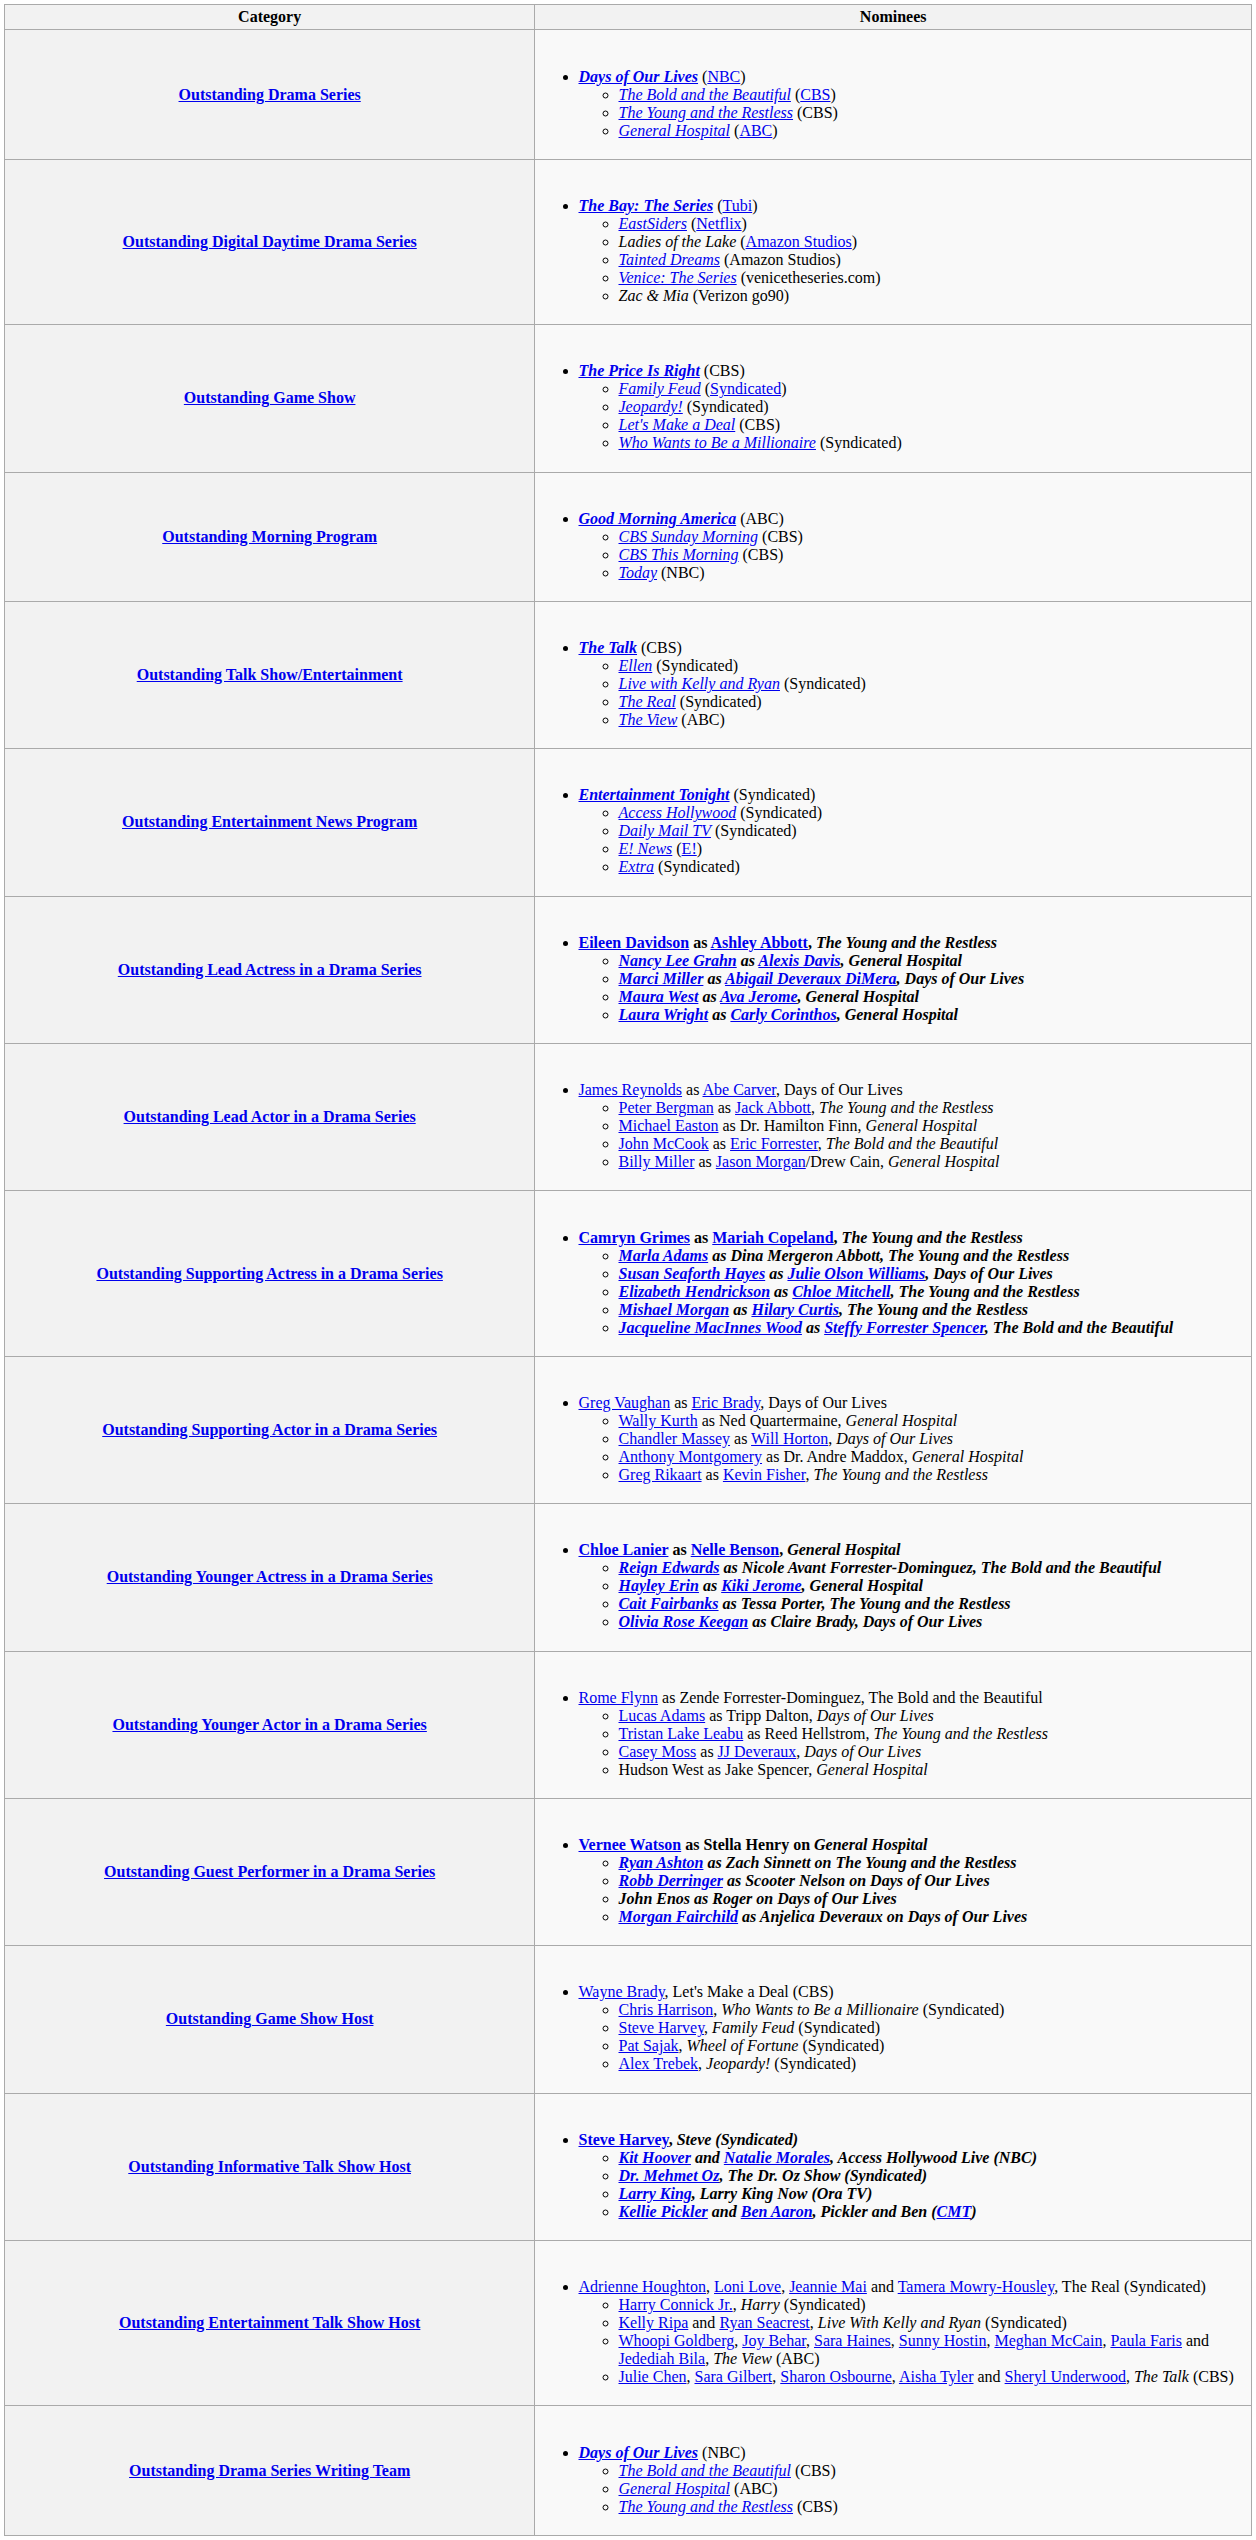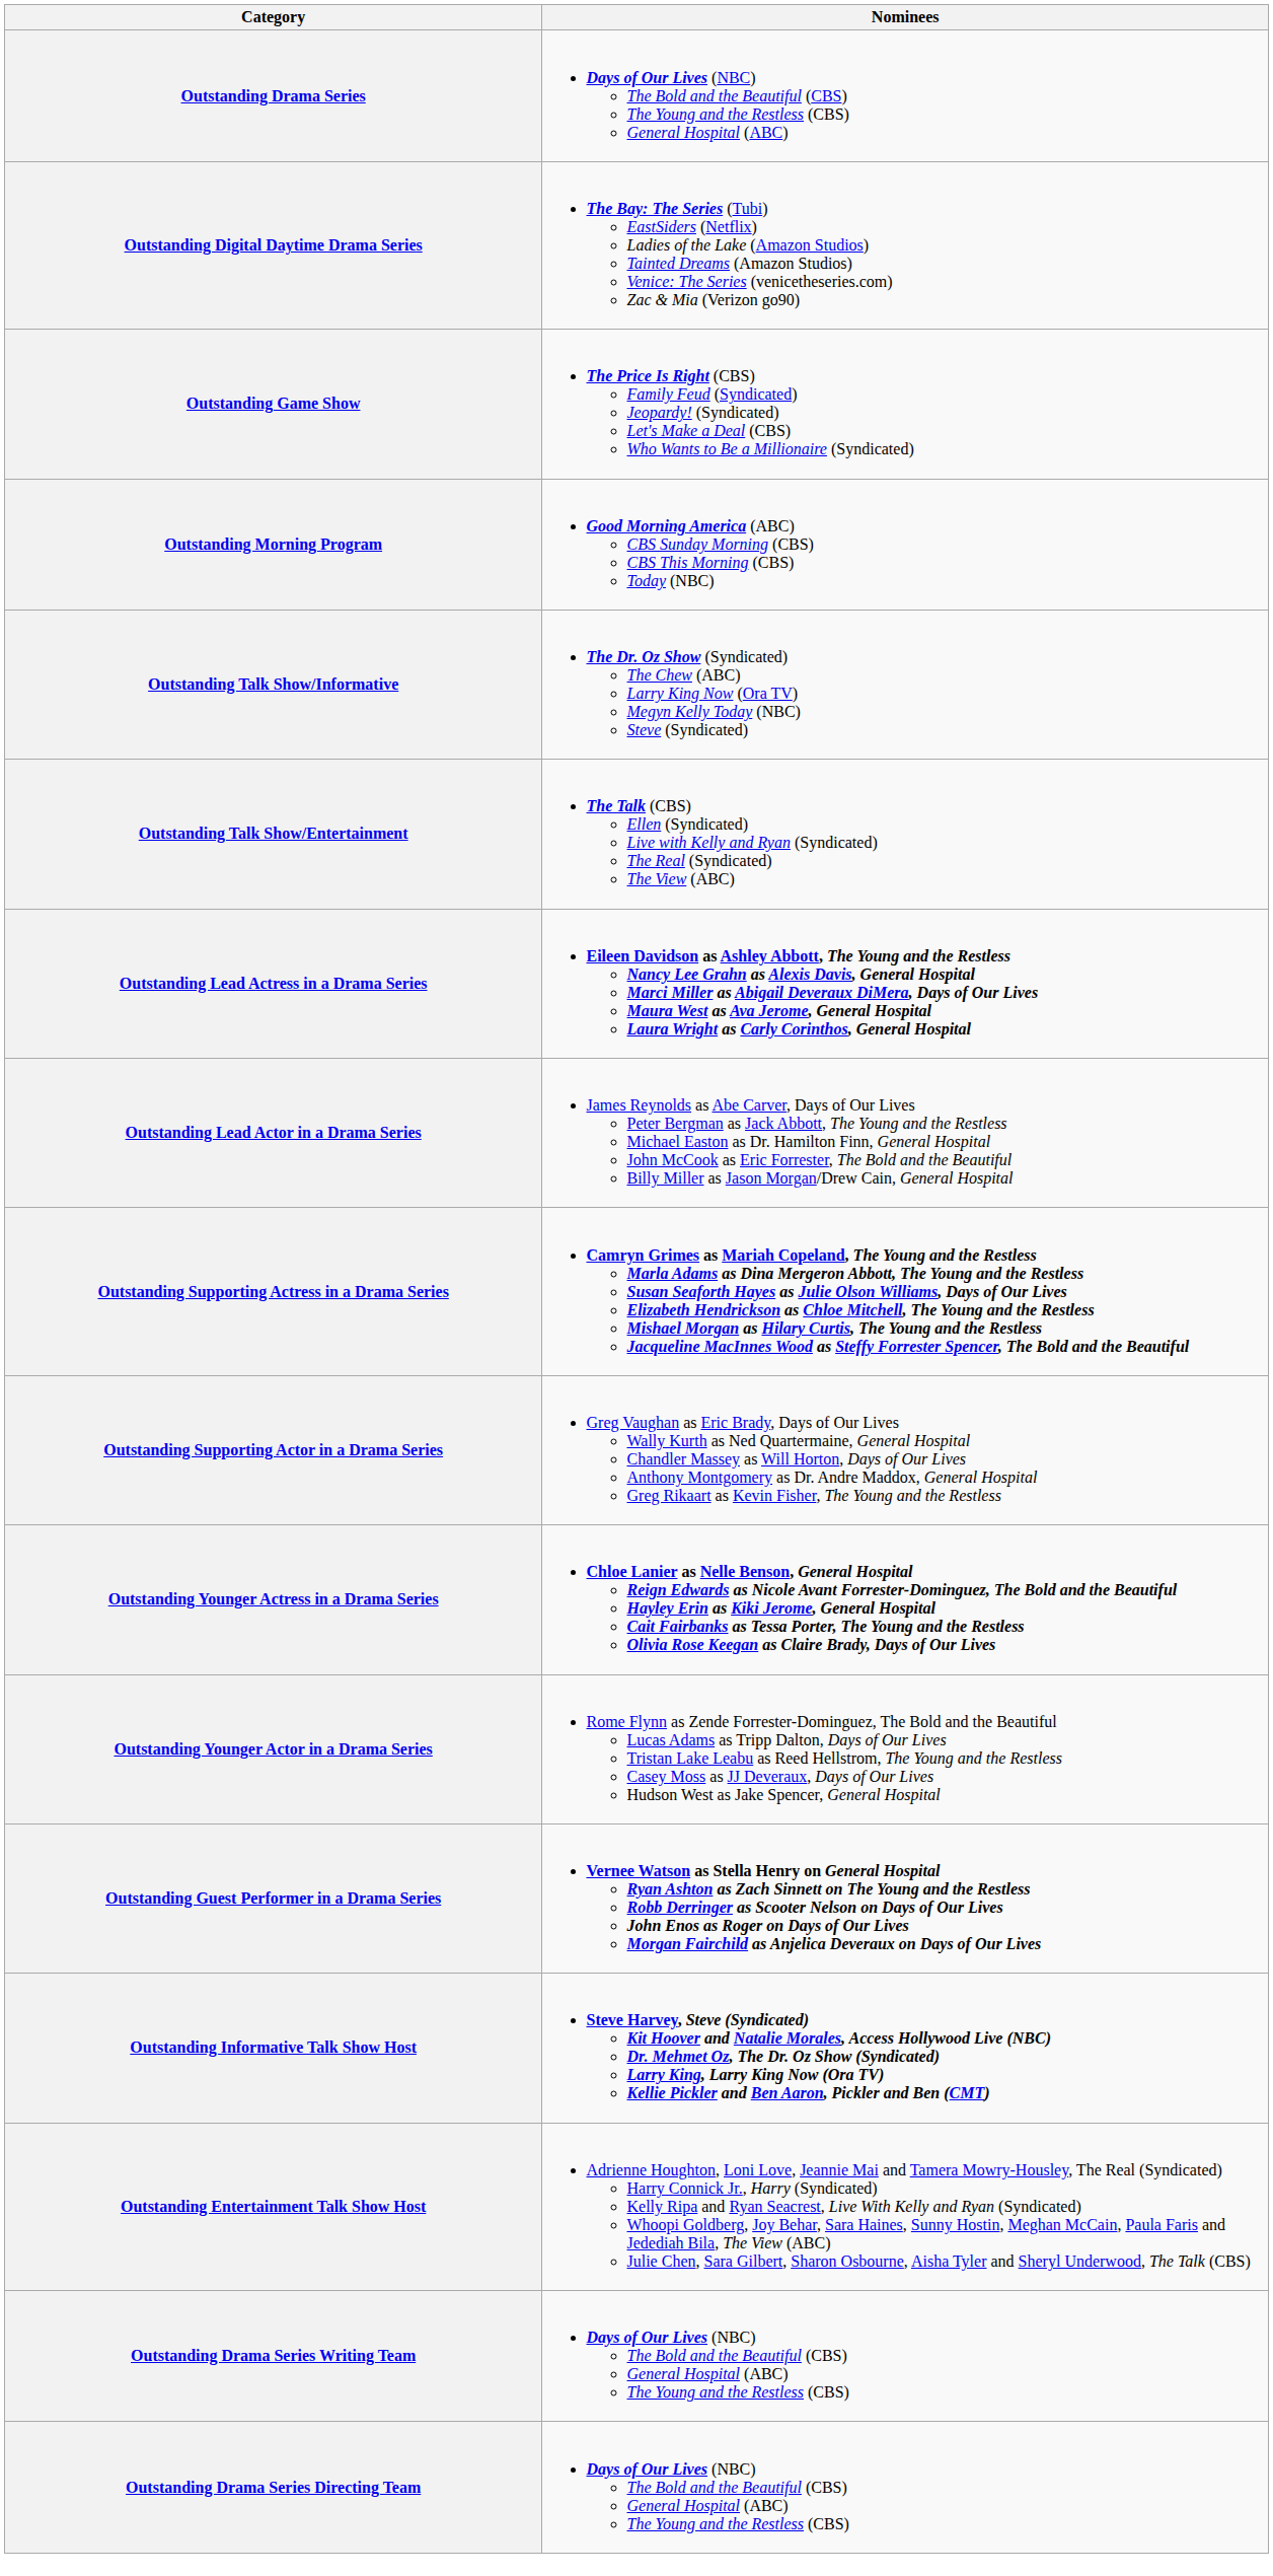 <table class="wikitable sortable">
 <tr>
 <th scope="col" width="37%">Category</th>
 <th scope="col" width="50%">Nominees</th>
 </tr>
 <tr>
 <th scope="row"><a href='#'>Outstanding Drama Series</a></th>
 <td><br><ul><li><strong><em><a href='#'>Days of Our Lives</a></em></strong> (<a href='#'>NBC</a>)<ul><li><em><a href='#'>The Bold and the Beautiful</a></em> (<a href='#'>CBS</a>)</li><li><em><a href='#'>The Young and the Restless</a></em> (CBS)</li><li><em><a href='#'>General Hospital</a></em> (<a href='#'>ABC</a>)</li></ul></li></ul></td>
 </tr>
 <tr>
 <th scope="row"><a href='#'>Outstanding Digital Daytime Drama Series</a></th>
 <td><br><ul><li><strong><em><a href='#'>The Bay: The Series</a></em></strong> (<a href='#'>Tubi</a>)<ul><li><em><a href='#'>EastSiders</a></em> (<a href='#'>Netflix</a>)</li><li><em>Ladies of the Lake</em> (<a href='#'>Amazon Studios</a>)</li><li><em><a href='#'>Tainted Dreams</a></em> (Amazon Studios)</li><li><em><a href='#'>Venice: The Series</a></em> (venicetheseries.com)</li><li><em>Zac & Mia</em> (Verizon go90)</li></ul></li></ul></td>
 </tr>
 <tr>
 <th scope="row"><a href='#'>Outstanding Game Show</a></th>
 <td><br><ul><li><strong><em><a href='#'>The Price Is Right</a></em></strong> (CBS)<ul><li><em><a href='#'>Family Feud</a></em> (<a href='#'>Syndicated</a>)</li><li><em><a href='#'>Jeopardy!</a></em> (Syndicated)</li><li><em><a href='#'>Let's Make a Deal</a></em> (CBS)</li><li><em><a href='#'>Who Wants to Be a Millionaire</a></em> (Syndicated)</li></ul></li></ul></td>
 </tr>
 <tr>
 <th scope="row"><a href='#'>Outstanding Morning Program</a></th>
 <td><br><ul><li><strong><em><a href='#'>Good Morning America</a></em></strong> (ABC)<ul><li><em><a href='#'>CBS Sunday Morning</a></em> (CBS)</li><li><em><a href='#'>CBS This Morning</a></em> (CBS)</li><li><em><a href='#'>Today</a></em> (NBC)</li></ul></li></ul></td>
 </tr>
 <tr>
+<th scope="row"><a href='#'>Outstanding Talk Show/Informative</a></th>
+<td><br><ul><li><strong><em><a href='#'>The Dr. Oz Show</a></em></strong> (Syndicated)<ul><li><em><a href='#'>The Chew</a></em> (ABC)</li><li><em><a href='#'>Larry King Now</a></em> (<a href='#'>Ora TV</a>)</li><li><em><a href='#'>Megyn Kelly Today</a></em> (NBC)</li><li><em><a href='#'>Steve</a></em> (Syndicated)</li></ul></li></ul></td>
+</tr>
+<tr>
 <th scope="row"><a href='#'>Outstanding Talk Show/Entertainment</a></th>
 <td><br><ul><li><strong><em><a href='#'>The Talk</a></em></strong> (CBS)<ul><li><em><a href='#'>Ellen</a></em> (Syndicated)</li><li><em><a href='#'>Live with Kelly and Ryan</a></em> (Syndicated)</li><li><em><a href='#'>The Real</a></em> (Syndicated)</li><li><em><a href='#'>The View</a></em> (ABC)</li></ul></li></ul></td>
-</tr>
-<tr>
-<th scope="row"><a href='#'>Outstanding Entertainment News Program</a></th>
-<td><br><ul><li><strong><em><a href='#'>Entertainment Tonight</a></em></strong> (Syndicated)<ul><li><em><a href='#'>Access Hollywood</a></em> (Syndicated)</li><li><em><a href='#'>Daily Mail TV</a></em> (Syndicated)</li><li><em><a href='#'>E! News</a></em> (<a href='#'>E!</a>)</li><li><em><a href='#'>Extra</a></em> (Syndicated)</li></ul></li></ul></td>
 </tr>
 <tr>
 <th scope="row"><a href='#'>Outstanding Lead Actress in a Drama Series</a></th>
 <td><br><ul><li><strong><a href='#'>Eileen Davidson</a> as <a href='#'>Ashley Abbott</a>, <em>The Young and the Restless<strong><em><ul><li><a href='#'>Nancy Lee Grahn</a> as <a href='#'>Alexis Davis</a>, </em>General Hospital<em></li><li><a href='#'>Marci Miller</a> as <a href='#'>Abigail Deveraux DiMera</a>, </em>Days of Our Lives<em></li><li><a href='#'>Maura West</a> as <a href='#'>Ava Jerome</a>, </em>General Hospital<em></li><li><a href='#'>Laura Wright</a> as <a href='#'>Carly Corinthos</a>, </em>General Hospital<em></li></ul></li></ul></td>
 </tr>
 <tr>
 <th scope="row"><a href='#'>Outstanding Lead Actor in a Drama Series</a></th>
 <td><br><ul><li></strong><a href='#'>James Reynolds</a> as <a href='#'>Abe Carver</a>, </em>Days of Our Lives</em></strong><ul><li><a href='#'>Peter Bergman</a> as <a href='#'>Jack Abbott</a>, <em>The Young and the Restless</em></li><li><a href='#'>Michael Easton</a> as Dr. Hamilton Finn, <em>General Hospital</em></li><li><a href='#'>John McCook</a> as <a href='#'>Eric Forrester</a>, <em>The Bold and the Beautiful</em></li><li><a href='#'>Billy Miller</a> as <a href='#'>Jason Morgan</a>/Drew Cain, <em>General Hospital</em></li></ul></li></ul></td>
 </tr>
 <tr>
 <th scope="row"><a href='#'>Outstanding Supporting Actress in a Drama Series</a></th>
 <td><br><ul><li><strong><a href='#'>Camryn Grimes</a> as <a href='#'>Mariah Copeland</a>, <em>The Young and the Restless<strong><em><ul><li><a href='#'>Marla Adams</a> as Dina Mergeron Abbott, </em>The Young and the Restless<em></li><li><a href='#'>Susan Seaforth Hayes</a> as <a href='#'>Julie Olson Williams</a>, </em>Days of Our Lives<em></li><li><a href='#'>Elizabeth Hendrickson</a> as <a href='#'>Chloe Mitchell</a>, </em>The Young and the Restless<em></li><li><a href='#'>Mishael Morgan</a> as <a href='#'>Hilary Curtis</a>, </em>The Young and the Restless<em></li><li><a href='#'>Jacqueline MacInnes Wood</a> as <a href='#'>Steffy Forrester Spencer</a>, </em>The Bold and the Beautiful<em></li></ul></li></ul></td>
 </tr>
 <tr>
 <th scope="row"><a href='#'>Outstanding Supporting Actor in a Drama Series</a></th>
 <td><br><ul><li></strong><a href='#'>Greg Vaughan</a> as <a href='#'>Eric Brady</a>, </em>Days of Our Lives</em></strong><ul><li><a href='#'>Wally Kurth</a> as Ned Quartermaine, <em>General Hospital</em></li><li><a href='#'>Chandler Massey</a> as <a href='#'>Will Horton</a>, <em>Days of Our Lives</em></li><li><a href='#'>Anthony Montgomery</a> as Dr. Andre Maddox, <em>General Hospital</em></li><li><a href='#'>Greg Rikaart</a> as <a href='#'>Kevin Fisher</a>, <em>The Young and the Restless</em></li></ul></li></ul></td>
 </tr>
 <tr>
 <th scope="row"><a href='#'>Outstanding Younger Actress in a Drama Series</a></th>
 <td><br><ul><li><strong><a href='#'>Chloe Lanier</a> as <a href='#'>Nelle Benson</a>, <em>General Hospital<strong><em><ul><li><a href='#'>Reign Edwards</a> as Nicole Avant Forrester-Dominguez, </em>The Bold and the Beautiful<em></li><li><a href='#'>Hayley Erin</a> as <a href='#'>Kiki Jerome</a>, </em>General Hospital<em></li><li><a href='#'>Cait Fairbanks</a> as Tessa Porter, </em>The Young and the Restless<em></li><li><a href='#'>Olivia Rose Keegan</a> as Claire Brady, </em>Days of Our Lives<em></li></ul></li></ul></td>
 </tr>
 <tr>
 <th scope="row"><a href='#'>Outstanding Younger Actor in a Drama Series</a></th>
 <td><br><ul><li></strong><a href='#'>Rome Flynn</a> as Zende Forrester-Dominguez, </em>The Bold and the Beautiful</em></strong><ul><li><a href='#'>Lucas Adams</a> as Tripp Dalton, <em>Days of Our Lives</em></li><li><a href='#'>Tristan Lake Leabu</a> as Reed Hellstrom, <em>The Young and the Restless</em></li><li><a href='#'>Casey Moss</a> as <a href='#'>JJ Deveraux</a>, <em>Days of Our Lives</em></li><li>Hudson West as Jake Spencer, <em>General Hospital</em></li></ul></li></ul></td>
 </tr>
 <tr>
 <th scope="row"><a href='#'>Outstanding Guest Performer in a Drama Series</a></th>
 <td><br><ul><li><strong><a href='#'>Vernee Watson</a> as Stella Henry on <em>General Hospital<strong><em><ul><li><a href='#'>Ryan Ashton</a> as Zach Sinnett on </em>The Young and the Restless<em></li><li><a href='#'>Robb Derringer</a> as Scooter Nelson  on </em>Days of Our Lives<em></li><li>John Enos as Roger  on </em>Days of Our Lives<em></li><li><a href='#'>Morgan Fairchild</a> as Anjelica Deveraux  on </em>Days of Our Lives<em></li></ul></li></ul></td>
 </tr>
 <tr>
-<th scope="row"><a href='#'>Outstanding Game Show Host</a></th>
-<td><br><ul><li></strong><a href='#'>Wayne Brady</a>, </em>Let's Make a Deal</em></strong> (CBS)<ul><li><a href='#'>Chris Harrison</a>, <em>Who Wants to Be a Millionaire</em> (Syndicated)</li><li><a href='#'>Steve Harvey</a>, <em>Family Feud</em> (Syndicated)</li><li><a href='#'>Pat Sajak</a>, <em>Wheel of Fortune</em> (Syndicated)</li><li><a href='#'>Alex Trebek</a>, <em>Jeopardy!</em> (Syndicated)</li></ul></li></ul></td>
-</tr>
-<tr>
 <th scope="row"><a href='#'>Outstanding Informative Talk Show Host</a></th>
 <td><br><ul><li><strong><a href='#'>Steve Harvey</a>, <em>Steve<strong><em> (Syndicated)<ul><li><a href='#'>Kit Hoover</a> and <a href='#'>Natalie Morales</a>, </em>Access Hollywood Live<em> (NBC)</li><li><a href='#'>Dr. Mehmet Oz</a>, </em>The Dr. Oz Show<em> (Syndicated)</li><li><a href='#'>Larry King</a>, </em>Larry King Now<em> (Ora TV)</li><li><a href='#'>Kellie Pickler</a> and <a href='#'>Ben Aaron</a>, </em>Pickler and Ben<em> (<a href='#'>CMT</a>)</li></ul></li></ul></td>
 </tr>
 <tr>
 <th scope="row"><a href='#'>Outstanding Entertainment Talk Show Host</a></th>
 <td><br><ul><li></strong><a href='#'>Adrienne Houghton</a>, <a href='#'>Loni Love</a>, <a href='#'>Jeannie Mai</a> and <a href='#'>Tamera Mowry-Housley</a>, </em>The Real</em></strong> (Syndicated)<ul><li><a href='#'>Harry Connick Jr.</a>, <em>Harry</em> (Syndicated)</li><li><a href='#'>Kelly Ripa</a> and <a href='#'>Ryan Seacrest</a>, <em>Live With Kelly and Ryan</em> (Syndicated)</li><li><a href='#'>Whoopi Goldberg</a>, <a href='#'>Joy Behar</a>, <a href='#'>Sara Haines</a>, <a href='#'>Sunny Hostin</a>, <a href='#'>Meghan McCain</a>, <a href='#'>Paula Faris</a> and <a href='#'>Jedediah Bila</a>, <em>The View</em> (ABC)</li><li><a href='#'>Julie Chen</a>, <a href='#'>Sara Gilbert</a>, <a href='#'>Sharon Osbourne</a>, <a href='#'>Aisha Tyler</a> and <a href='#'>Sheryl Underwood</a>, <em>The Talk</em> (CBS)</li></ul></li></ul></td>
 </tr>
 <tr>
 <th scope="row"><a href='#'>Outstanding Drama Series Writing Team</a></th>
 <td><br><ul><li><strong><em><a href='#'>Days of Our Lives</a></em></strong> (NBC)<ul><li><em><a href='#'>The Bold and the Beautiful</a></em> (CBS)</li><li><em><a href='#'>General Hospital</a></em> (ABC)</li><li><em><a href='#'>The Young and the Restless</a></em> (CBS)</li></ul></li></ul></td>
 </tr>
+<tr>
+<th scope="row"><a href='#'>Outstanding Drama Series Directing Team</a></th>
+<td><br><ul><li><strong><em><a href='#'>Days of Our Lives</a></em></strong> (NBC)<ul><li><em><a href='#'>The Bold and the Beautiful</a></em> (CBS)</li><li><em><a href='#'>General Hospital</a></em> (ABC)</li><li><em><a href='#'>The Young and the Restless</a></em> (CBS)</li></ul></li></ul></td>
+</tr>
 </table>
